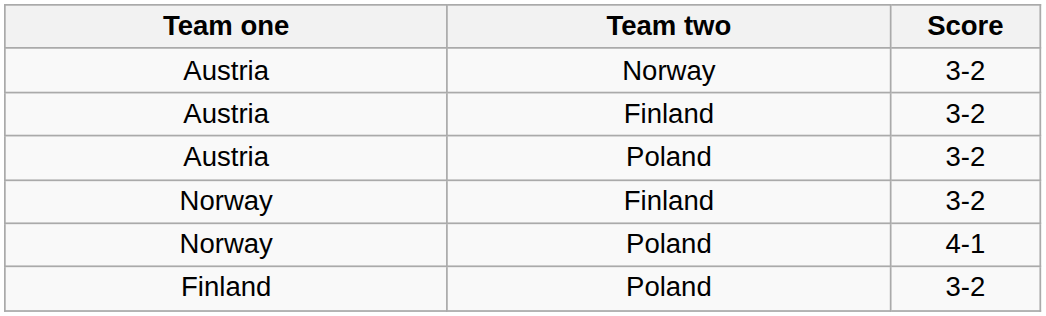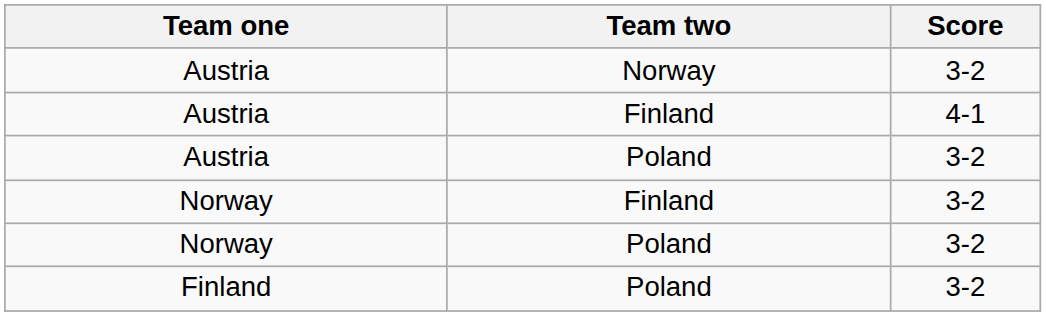 <table class="wikitable" style="text-align: center">
 <tr>
 <th width=250>Team one</th>
 <th width=250>Team two</th>
 <th width=80>Score</th>
 </tr>
 <tr>
 <td> Austria</td>
 <td> Norway</td>
 <td>3-2</td>
 </tr>
 <tr>
 <td> Austria</td>
 <td> Finland</td>
-<td>3-2</td>
+<td>4-1</td>
 </tr>
 <tr>
 <td> Austria</td>
 <td> Poland</td>
 <td>3-2</td>
 </tr>
 <tr>
 <td> Norway</td>
 <td> Finland</td>
 <td>3-2</td>
 </tr>
 <tr>
 <td> Norway</td>
 <td> Poland</td>
-<td>4-1</td>
+<td>3-2</td>
 </tr>
 <tr>
 <td> Finland</td>
 <td> Poland</td>
 <td>3-2</td>
 </tr>
 </table>
